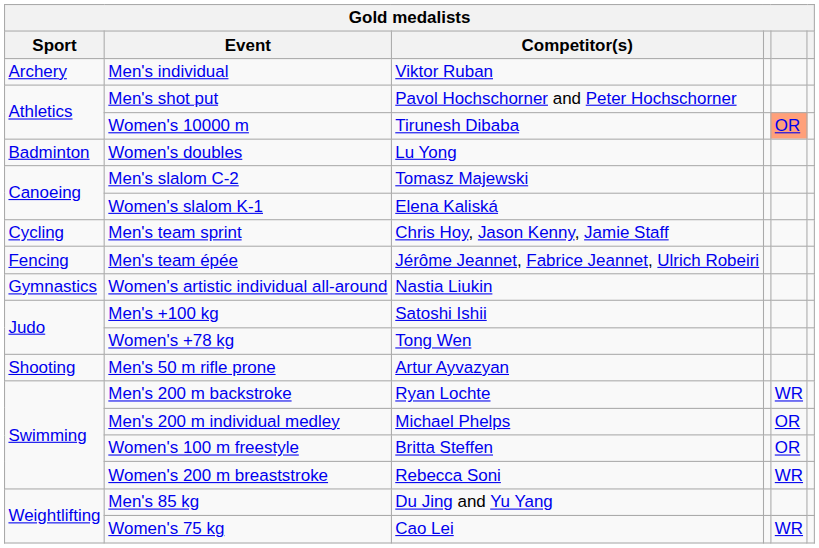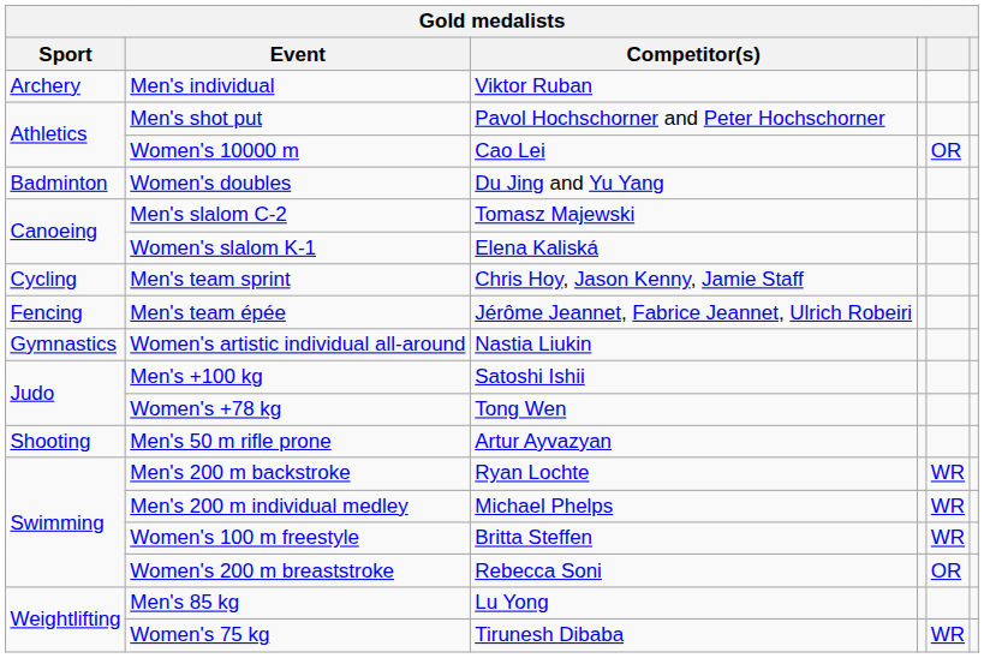 <table class="wikitable">
 <tr>
 <th colspan="6">Gold medalists</th>
 </tr>
 <tr>
 <th>Sport</th>
 <th>Event</th>
 <th>Competitor(s)</th>
 <th></th>
 <th></th>
 <th></th>
 </tr>
 <tr>
 <td><a href='#'>Archery</a></td>
 <td><a href='#'>Men's individual</a></td>
 <td><a href='#'>Viktor Ruban</a></td>
 <td></td>
 <td></td>
 <td></td>
 </tr>
 <tr>
 <td rowspan=2><a href='#'>Athletics</a></td>
 <td><a href='#'>Men's shot put</a></td>
 <td><a href='#'>Pavol Hochschorner</a> and <a href='#'>Peter Hochschorner</a></td>
 <td></td>
 <td></td>
 <td></td>
 </tr>
 <tr>
 <td><a href='#'>Women's 10000 m</a></td>
-<td><a href='#'>Tirunesh Dibaba</a></td>
+<td><a href='#'>Cao Lei</a></td>
 <td></td>
-<td style="background: lightsalmon;"><a href='#'>OR</a></td>
+<td><a href='#'>OR</a></td>
 <td></td>
 </tr>
 <tr>
 <td><a href='#'>Badminton</a></td>
 <td><a href='#'>Women's doubles</a></td>
-<td><a href='#'>Lu Yong</a></td>
+<td><a href='#'>Du Jing</a> and <a href='#'>Yu Yang</a></td>
 <td></td>
 <td></td>
 <td></td>
 </tr>
 <tr>
 <td rowspan=2><a href='#'>Canoeing</a></td>
 <td><a href='#'>Men's slalom C-2</a></td>
 <td><a href='#'>Tomasz Majewski</a></td>
 <td></td>
 <td></td>
 <td></td>
 </tr>
 <tr>
 <td><a href='#'>Women's slalom K-1</a></td>
 <td><a href='#'>Elena Kaliská</a></td>
 <td></td>
 <td></td>
 <td></td>
 </tr>
 <tr>
 <td><a href='#'>Cycling</a></td>
 <td><a href='#'>Men's team sprint</a></td>
 <td><span><a href='#'>Chris Hoy</a>, <a href='#'>Jason Kenny</a>, <a href='#'>Jamie Staff</a></span></td>
 <td></td>
 <td></td>
 <td></td>
 </tr>
 <tr>
 <td><a href='#'>Fencing</a></td>
 <td><a href='#'>Men's team épée</a></td>
 <td><span><a href='#'>Jérôme Jeannet</a>, <a href='#'>Fabrice Jeannet</a>, <a href='#'>Ulrich Robeiri</a></span></td>
 <td></td>
 <td></td>
 <td></td>
 </tr>
 <tr>
 <td><a href='#'>Gymnastics</a></td>
 <td><a href='#'>Women's artistic individual all-around</a></td>
 <td><a href='#'>Nastia Liukin</a></td>
 <td></td>
 <td></td>
 <td></td>
 </tr>
 <tr>
 <td rowspan=2><a href='#'>Judo</a></td>
 <td><a href='#'>Men's +100 kg</a></td>
 <td><a href='#'>Satoshi Ishii</a></td>
 <td></td>
 <td></td>
 <td></td>
 </tr>
 <tr>
 <td><a href='#'>Women's +78 kg</a></td>
 <td><a href='#'>Tong Wen</a></td>
 <td></td>
 <td></td>
 <td></td>
 </tr>
 <tr>
 <td><a href='#'>Shooting</a></td>
 <td><a href='#'>Men's 50 m rifle prone</a></td>
 <td><a href='#'>Artur Ayvazyan</a></td>
 <td></td>
 <td></td>
 <td></td>
 </tr>
 <tr>
 <td rowspan=4><a href='#'>Swimming</a></td>
 <td><a href='#'>Men's 200 m backstroke</a></td>
 <td><a href='#'>Ryan Lochte</a></td>
 <td></td>
 <td><a href='#'>WR</a></td>
 <td></td>
 </tr>
 <tr>
 <td><a href='#'>Men's 200 m individual medley</a></td>
 <td><a href='#'>Michael Phelps</a></td>
 <td></td>
-<td><a href='#'>OR</a></td>
+<td><a href='#'>WR</a></td>
 <td></td>
 </tr>
 <tr>
 <td><a href='#'>Women's 100 m freestyle</a></td>
 <td><a href='#'>Britta Steffen</a></td>
 <td></td>
-<td><a href='#'>OR</a></td>
+<td><a href='#'>WR</a></td>
 <td></td>
 </tr>
 <tr>
 <td><a href='#'>Women's 200 m breaststroke</a></td>
 <td><a href='#'>Rebecca Soni</a></td>
 <td></td>
-<td><a href='#'>WR</a></td>
+<td><a href='#'>OR</a></td>
 <td></td>
 </tr>
 <tr>
 <td rowspan=2><a href='#'>Weightlifting</a></td>
 <td><a href='#'>Men's 85 kg</a></td>
-<td><a href='#'>Du Jing</a> and <a href='#'>Yu Yang</a></td>
+<td><a href='#'>Lu Yong</a></td>
 <td></td>
 <td></td>
 <td></td>
 </tr>
 <tr>
 <td><a href='#'>Women's 75 kg</a></td>
-<td><a href='#'>Cao Lei</a></td>
+<td><a href='#'>Tirunesh Dibaba</a></td>
 <td></td>
 <td><a href='#'>WR</a></td>
 <td></td>
 </tr>
 </table>
